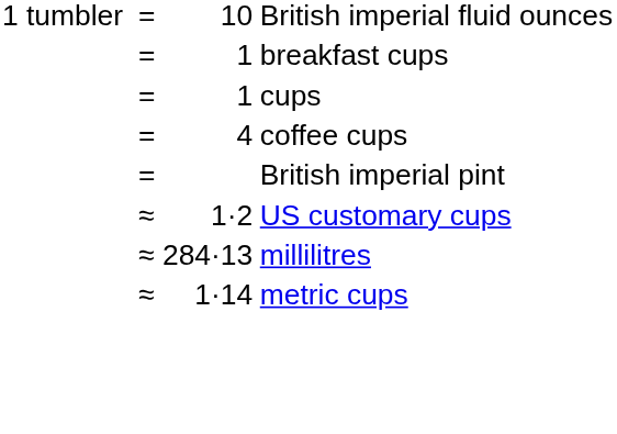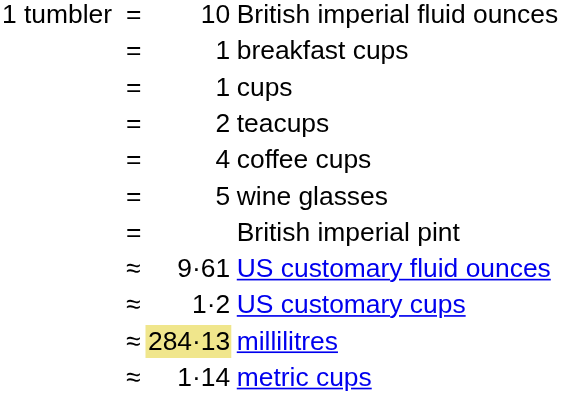 <table>
 <tr>
 <td>1 tumbler </td>
 <td>=</td>
 <td align="right">10</td>
 <td>British imperial fluid ounces</td>
 </tr>
 <tr>
 <td></td>
 <td>=</td>
 <td align="right">1</td>
 <td>breakfast cups</td>
 </tr>
 <tr>
 <td></td>
 <td>=</td>
 <td align="right">1</td>
 <td>cups</td>
 </tr>
 <tr>
 <td></td>
 <td>=</td>
+<td align="right">2</td>
+<td>teacups</td>
+</tr>
+<tr>
+<td></td>
+<td>=</td>
 <td align="right">4</td>
 <td>coffee cups</td>
+</tr>
+<tr>
+<td></td>
+<td>=</td>
+<td align="right">5</td>
+<td>wine glasses</td>
 </tr>
 <tr>
 <td></td>
 <td>=</td>
 <td align="right"></td>
 <td>British imperial pint</td>
 </tr>
 <tr>
 <td></td>
 <td>≈</td>
+<td align="right">9·61</td>
+<td><a href='#'>US customary fluid ounces</a></td>
+</tr>
+<tr>
+<td></td>
+<td>≈</td>
 <td align="right">1·2</td>
 <td><a href='#'>US customary cups</a></td>
 </tr>
 <tr>
 <td></td>
 <td>≈</td>
-<td align="right">284·13</td>
+<td align="right" style="background: khaki;">284·13</td>
 <td><a href='#'>millilitres</a></td>
 </tr>
 <tr>
 <td></td>
 <td>≈</td>
 <td align="right">1·14</td>
 <td><a href='#'>metric cups</a></td>
 </tr>
 </table>
